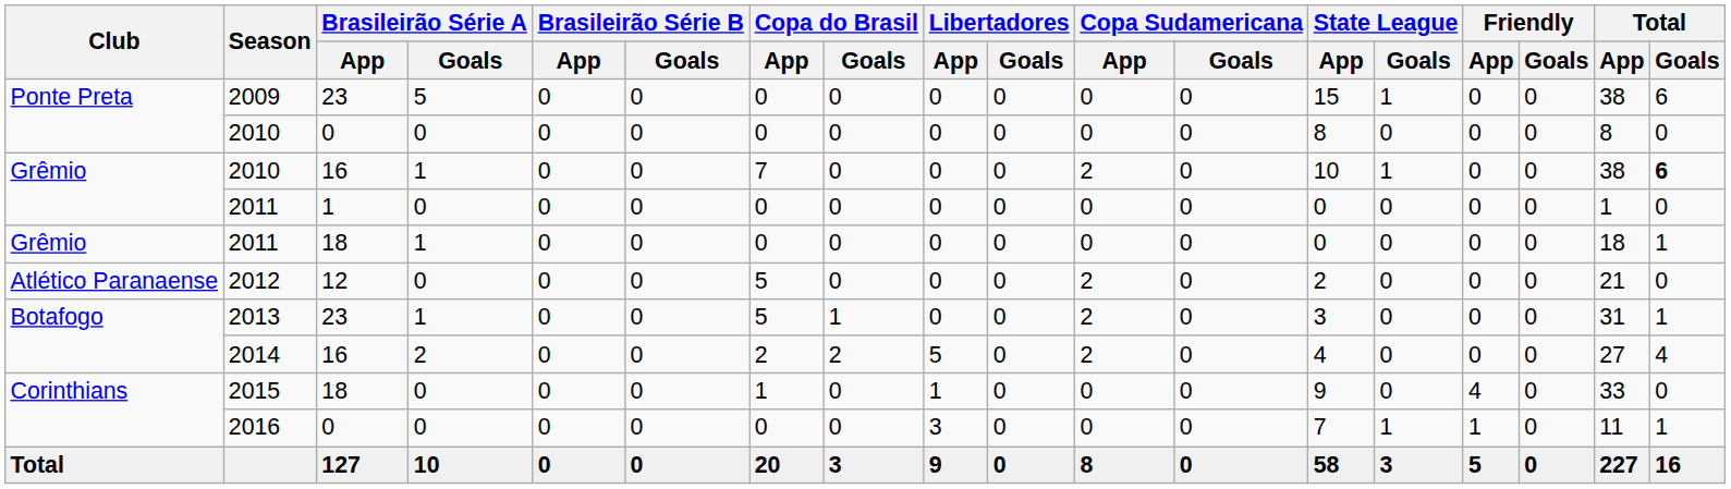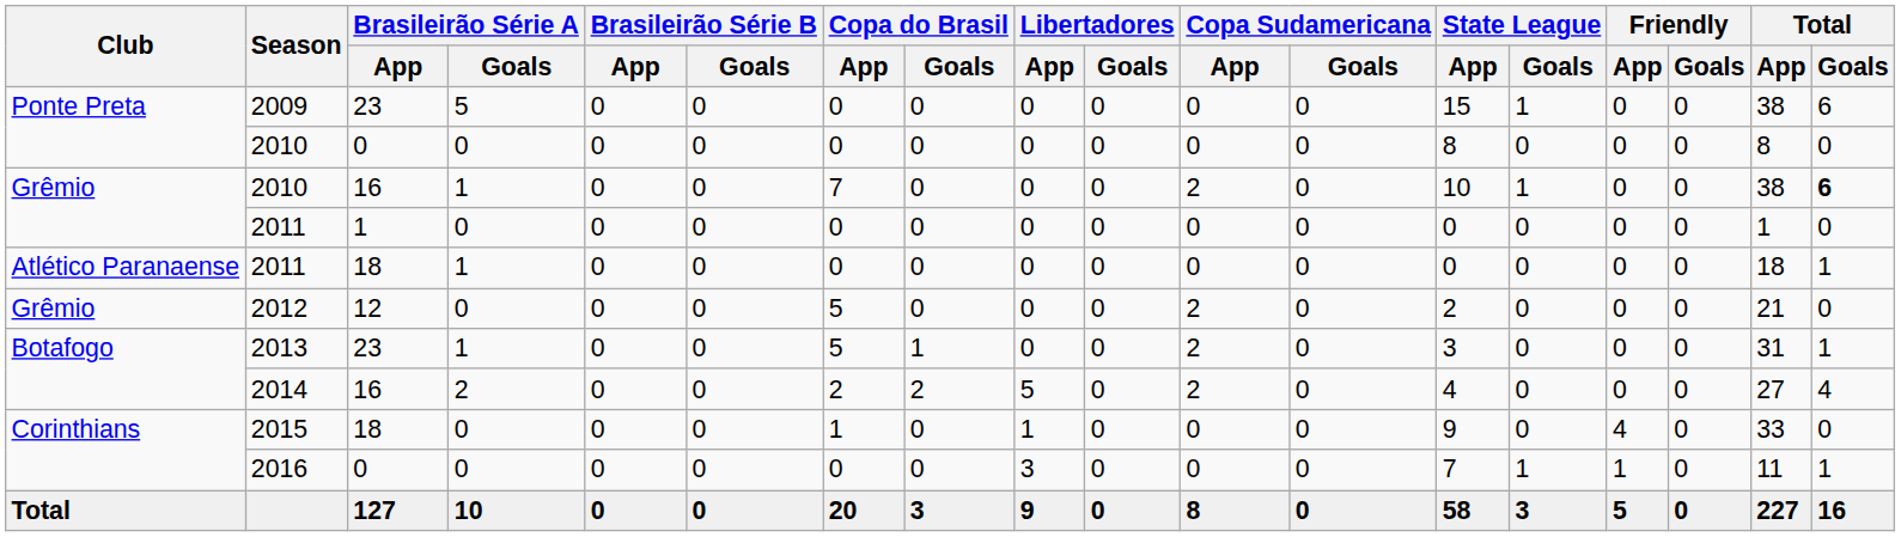 <table class="wikitable">
 <tr>
 <th rowspan="2">Club</th>
 <th rowspan="2">Season</th>
 <th colspan="2"><a href='#'>Brasileirão Série A</a></th>
 <th colspan="2"><a href='#'>Brasileirão Série B</a></th>
 <th colspan="2"><a href='#'>Copa do Brasil</a></th>
 <th colspan="2"><a href='#'>Libertadores</a></th>
 <th colspan="2"><a href='#'>Copa Sudamericana</a></th>
 <th colspan="2"><a href='#'>State League</a></th>
 <th colspan="2">Friendly</th>
 <th colspan="2">Total</th>
 </tr>
 <tr>
 <th>App</th>
 <th>Goals</th>
 <th>App</th>
 <th>Goals</th>
 <th>App</th>
 <th>Goals</th>
 <th>App</th>
 <th>Goals</th>
 <th>App</th>
 <th>Goals</th>
 <th>App</th>
 <th>Goals</th>
 <th>App</th>
 <th>Goals</th>
 <th>App</th>
 <th>Goals</th>
 </tr>
 <tr>
 <td rowspan="2" style="vertical-align:top;"><a href='#'>Ponte Preta</a></td>
 <td>2009</td>
 <td>23</td>
 <td>5</td>
 <td>0</td>
 <td>0</td>
 <td>0</td>
 <td>0</td>
 <td>0</td>
 <td>0</td>
 <td>0</td>
 <td>0</td>
 <td>15</td>
 <td>1</td>
 <td>0</td>
 <td>0</td>
 <td>38</td>
 <td>6</td>
 </tr>
 <tr>
 <td>2010</td>
 <td>0</td>
 <td>0</td>
 <td>0</td>
 <td>0</td>
 <td>0</td>
 <td>0</td>
 <td>0</td>
 <td>0</td>
 <td>0</td>
 <td>0</td>
 <td>8</td>
 <td>0</td>
 <td>0</td>
 <td>0</td>
 <td>8</td>
 <td>0</td>
 </tr>
 <tr>
 <td rowspan="2" style="vertical-align:top;"><a href='#'>Grêmio</a></td>
 <td>2010</td>
 <td>16</td>
 <td>1</td>
 <td>0</td>
 <td>0</td>
 <td>7</td>
 <td>0</td>
 <td>0</td>
 <td>0</td>
 <td>2</td>
 <td>0</td>
 <td>10</td>
 <td>1</td>
 <td>0</td>
 <td>0</td>
 <td>38</td>
 <td><strong>6</strong></td>
 </tr>
 <tr>
 <td>2011</td>
 <td>1</td>
 <td>0</td>
 <td>0</td>
 <td>0</td>
 <td>0</td>
 <td>0</td>
 <td>0</td>
 <td>0</td>
 <td>0</td>
 <td>0</td>
 <td>0</td>
 <td>0</td>
 <td>0</td>
 <td>0</td>
 <td>1</td>
 <td>0</td>
 </tr>
 <tr>
-<td rowspan="1" style="vertical-align:top;"><a href='#'>Grêmio</a></td>
+<td rowspan="1" style="vertical-align:top;"><a href='#'>Atlético Paranaense</a></td>
 <td>2011</td>
 <td>18</td>
 <td>1</td>
 <td>0</td>
 <td>0</td>
 <td>0</td>
 <td>0</td>
 <td>0</td>
 <td>0</td>
 <td>0</td>
 <td>0</td>
 <td>0</td>
 <td>0</td>
 <td>0</td>
 <td>0</td>
 <td>18</td>
 <td>1</td>
 </tr>
 <tr>
-<td rowspan="1" style="vertical-align:top;"><a href='#'>Atlético Paranaense</a></td>
+<td rowspan="1" style="vertical-align:top;"><a href='#'>Grêmio</a></td>
 <td>2012</td>
 <td>12</td>
 <td>0</td>
 <td>0</td>
 <td>0</td>
 <td>5</td>
 <td>0</td>
 <td>0</td>
 <td>0</td>
 <td>2</td>
 <td>0</td>
 <td>2</td>
 <td>0</td>
 <td>0</td>
 <td>0</td>
 <td>21</td>
 <td>0</td>
 </tr>
 <tr>
 <td rowspan="2" style="vertical-align:top;"><a href='#'>Botafogo</a></td>
 <td>2013</td>
 <td>23</td>
 <td>1</td>
 <td>0</td>
 <td>0</td>
 <td>5</td>
 <td>1</td>
 <td>0</td>
 <td>0</td>
 <td>2</td>
 <td>0</td>
 <td>3</td>
 <td>0</td>
 <td>0</td>
 <td>0</td>
 <td>31</td>
 <td>1</td>
 </tr>
 <tr>
 <td>2014</td>
 <td>16</td>
 <td>2</td>
 <td>0</td>
 <td>0</td>
 <td>2</td>
 <td>2</td>
 <td>5</td>
 <td>0</td>
 <td>2</td>
 <td>0</td>
 <td>4</td>
 <td>0</td>
 <td>0</td>
 <td>0</td>
 <td>27</td>
 <td>4</td>
 </tr>
 <tr>
 <td rowspan="2" style="vertical-align:top;"><a href='#'>Corinthians</a></td>
 <td>2015</td>
 <td>18</td>
 <td>0</td>
 <td>0</td>
 <td>0</td>
 <td>1</td>
 <td>0</td>
 <td>1</td>
 <td>0</td>
 <td>0</td>
 <td>0</td>
 <td>9</td>
 <td>0</td>
 <td>4</td>
 <td>0</td>
 <td>33</td>
 <td>0</td>
 </tr>
 <tr>
 <td>2016</td>
 <td>0</td>
 <td>0</td>
 <td>0</td>
 <td>0</td>
 <td>0</td>
 <td>0</td>
 <td>3</td>
 <td>0</td>
 <td>0</td>
 <td>0</td>
 <td>7</td>
 <td>1</td>
 <td>1</td>
 <td>0</td>
 <td>11</td>
 <td>1</td>
 </tr>
 <tr>
 <td style="font-weight:bold; background:#f0f0f0">Total</td>
 <td style="font-weight:bold; background:#f0f0f0"></td>
 <td style="font-weight:bold; background:#f0f0f0">127</td>
 <td style="font-weight:bold; background:#f0f0f0">10</td>
 <td style="font-weight:bold; background:#f0f0f0">0</td>
 <td style="font-weight:bold; background:#f0f0f0">0</td>
 <td style="font-weight:bold; background:#f0f0f0">20</td>
 <td style="font-weight:bold; background:#f0f0f0">3</td>
 <td style="font-weight:bold; background:#f0f0f0">9</td>
 <td style="font-weight:bold; background:#f0f0f0">0</td>
 <td style="font-weight:bold; background:#f0f0f0">8</td>
 <td style="font-weight:bold; background:#f0f0f0">0</td>
 <td style="font-weight:bold; background:#f0f0f0">58</td>
 <td style="font-weight:bold; background:#f0f0f0">3</td>
 <td style="font-weight:bold; background:#f0f0f0">5</td>
 <td style="font-weight:bold; background:#f0f0f0">0</td>
 <td style="font-weight:bold; background:#f0f0f0">227</td>
 <td style="font-weight:bold; background:#f0f0f0">16</td>
 </tr>
 </table>
